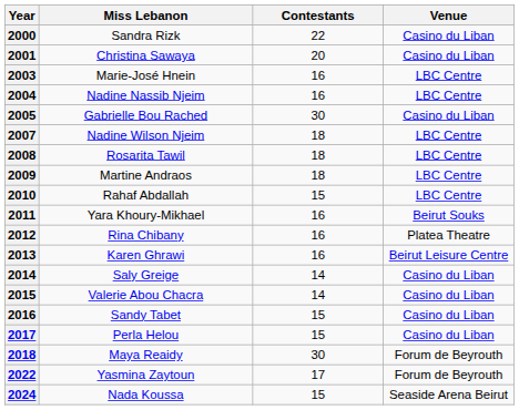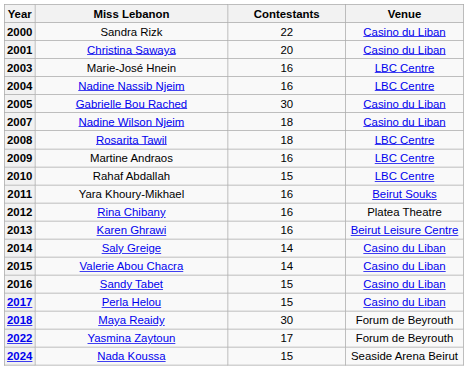 <table class="wikitable sortable" style="font-size:95%; text-align:center;">
 <tr>
 <th !width="60">Year</th>
 <th width="250">Miss Lebanon</th>
 <th width="150">Contestants</th>
 <th width="150">Venue</th>
 </tr>
 <tr>
 <th>2000</th>
 <td>Sandra Rizk</td>
 <td>22</td>
 <td><a href='#'>Casino du Liban</a></td>
 </tr>
 <tr>
 <th>2001</th>
 <td><a href='#'>Christina Sawaya</a></td>
 <td>20</td>
 <td><a href='#'>Casino du Liban</a></td>
 </tr>
 <tr>
 <th>2003</th>
 <td>Marie-José Hnein</td>
 <td>16</td>
 <td><a href='#'>LBC Centre</a></td>
 </tr>
 <tr>
 <th>2004</th>
 <td><a href='#'>Nadine Nassib Njeim</a></td>
 <td>16</td>
 <td><a href='#'>LBC Centre</a></td>
 </tr>
 <tr>
 <th>2005</th>
 <td><a href='#'>Gabrielle Bou Rached</a></td>
 <td>30</td>
 <td><a href='#'>Casino du Liban</a></td>
 </tr>
 <tr>
 <th>2007</th>
 <td><a href='#'>Nadine Wilson Njeim</a></td>
 <td>18</td>
-<td><a href='#'>LBC Centre</a></td>
+<td><a href='#'>Casino du Liban</a></td>
 </tr>
 <tr>
 <th>2008</th>
 <td><a href='#'>Rosarita Tawil</a></td>
 <td>18</td>
 <td><a href='#'>LBC Centre</a></td>
 </tr>
 <tr>
 <th>2009</th>
 <td>Martine Andraos</td>
-<td>18</td>
+<td>16</td>
 <td><a href='#'>LBC Centre</a></td>
 </tr>
 <tr>
 <th>2010</th>
 <td>Rahaf Abdallah</td>
 <td>15</td>
 <td><a href='#'>LBC Centre</a></td>
 </tr>
 <tr>
 <th>2011</th>
 <td>Yara Khoury-Mikhael</td>
 <td>16</td>
 <td><a href='#'>Beirut Souks</a></td>
 </tr>
 <tr>
 <th>2012</th>
 <td><a href='#'>Rina Chibany</a></td>
 <td>16</td>
 <td>Platea Theatre</td>
 </tr>
 <tr>
 <th>2013</th>
 <td><a href='#'>Karen Ghrawi</a></td>
 <td>16</td>
 <td><a href='#'>Beirut Leisure Centre</a></td>
 </tr>
 <tr>
 <th>2014</th>
 <td><a href='#'>Saly Greige</a></td>
 <td>14</td>
 <td><a href='#'>Casino du Liban</a></td>
 </tr>
 <tr>
 <th>2015</th>
 <td><a href='#'>Valerie Abou Chacra</a></td>
 <td>14</td>
 <td><a href='#'>Casino du Liban</a></td>
 </tr>
 <tr>
 <th>2016</th>
 <td><a href='#'>Sandy Tabet</a></td>
 <td>15</td>
 <td><a href='#'>Casino du Liban</a></td>
 </tr>
 <tr>
 <th><a href='#'>2017</a></th>
 <td><a href='#'>Perla Helou</a></td>
 <td>15</td>
 <td><a href='#'>Casino du Liban</a></td>
 </tr>
 <tr>
 <th><a href='#'>2018</a></th>
 <td><a href='#'>Maya Reaidy</a></td>
 <td>30</td>
 <td>Forum de Beyrouth</td>
 </tr>
 <tr>
 <th><a href='#'>2022</a></th>
 <td><a href='#'>Yasmina Zaytoun</a></td>
 <td>17</td>
 <td>Forum de Beyrouth</td>
 </tr>
 <tr>
 <th><a href='#'>2024</a></th>
 <td><a href='#'>Nada Koussa</a></td>
 <td>15</td>
 <td>Seaside Arena Beirut</td>
 </tr>
 </table>
